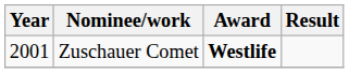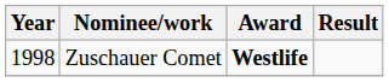 <table class="wikitable">
 <tr>
 <th>Year</th>
 <th>Nominee/work</th>
 <th>Award</th>
 <th>Result</th>
 </tr>
 <tr>
-<td>2001</td>
+<td>1998</td>
 <td>Zuschauer Comet</td>
 <td><strong>Westlife</strong></td>
 <td></td>
 </tr>
 <tr>
 </tr>
 </table>
